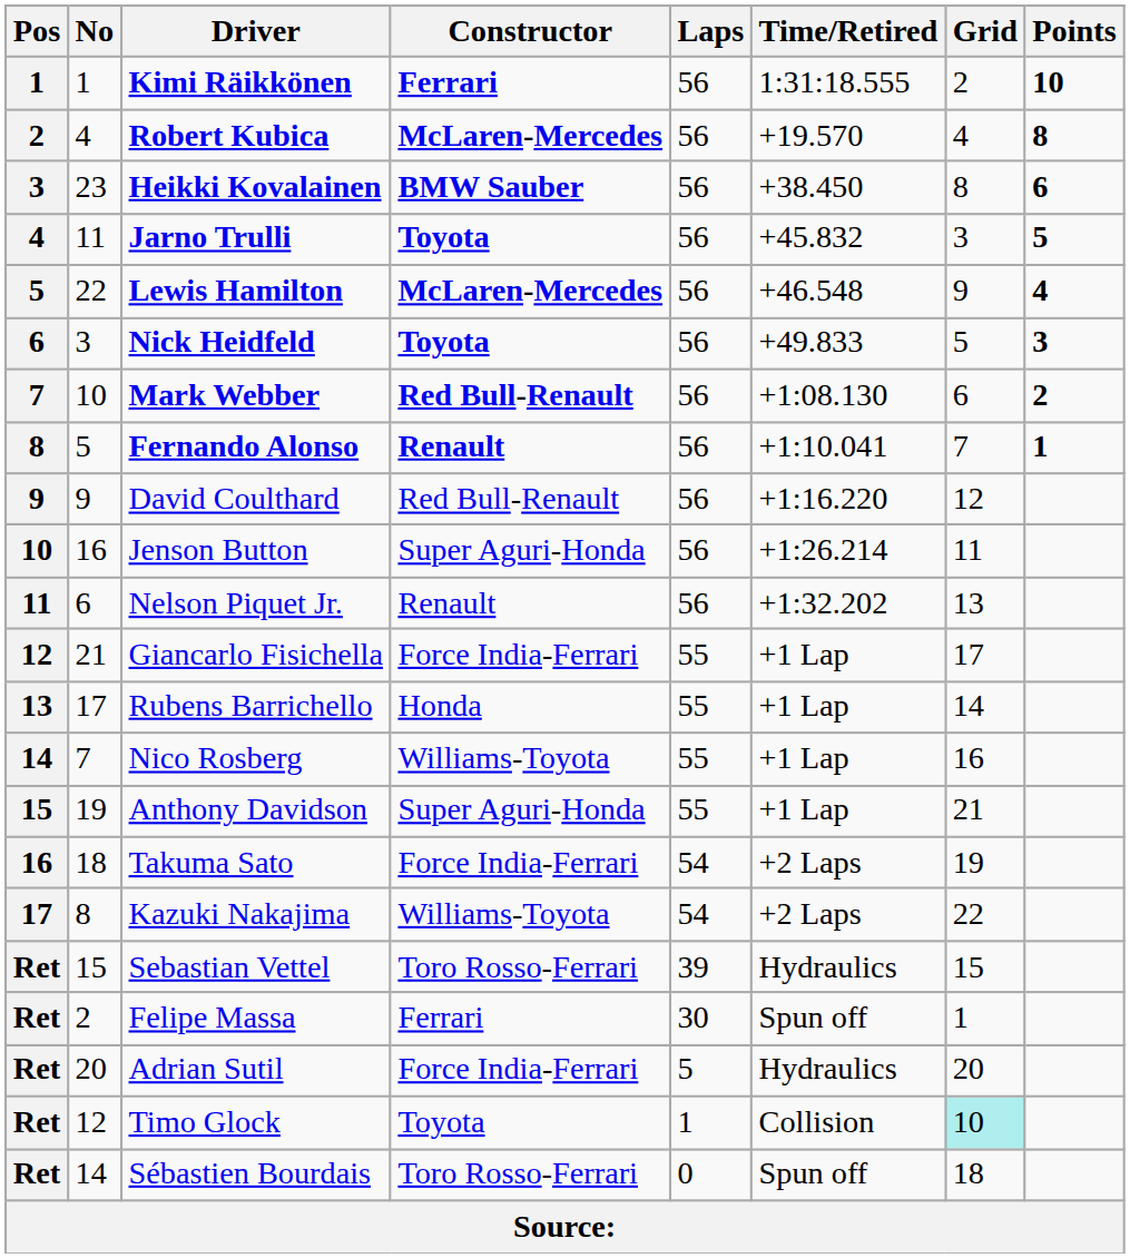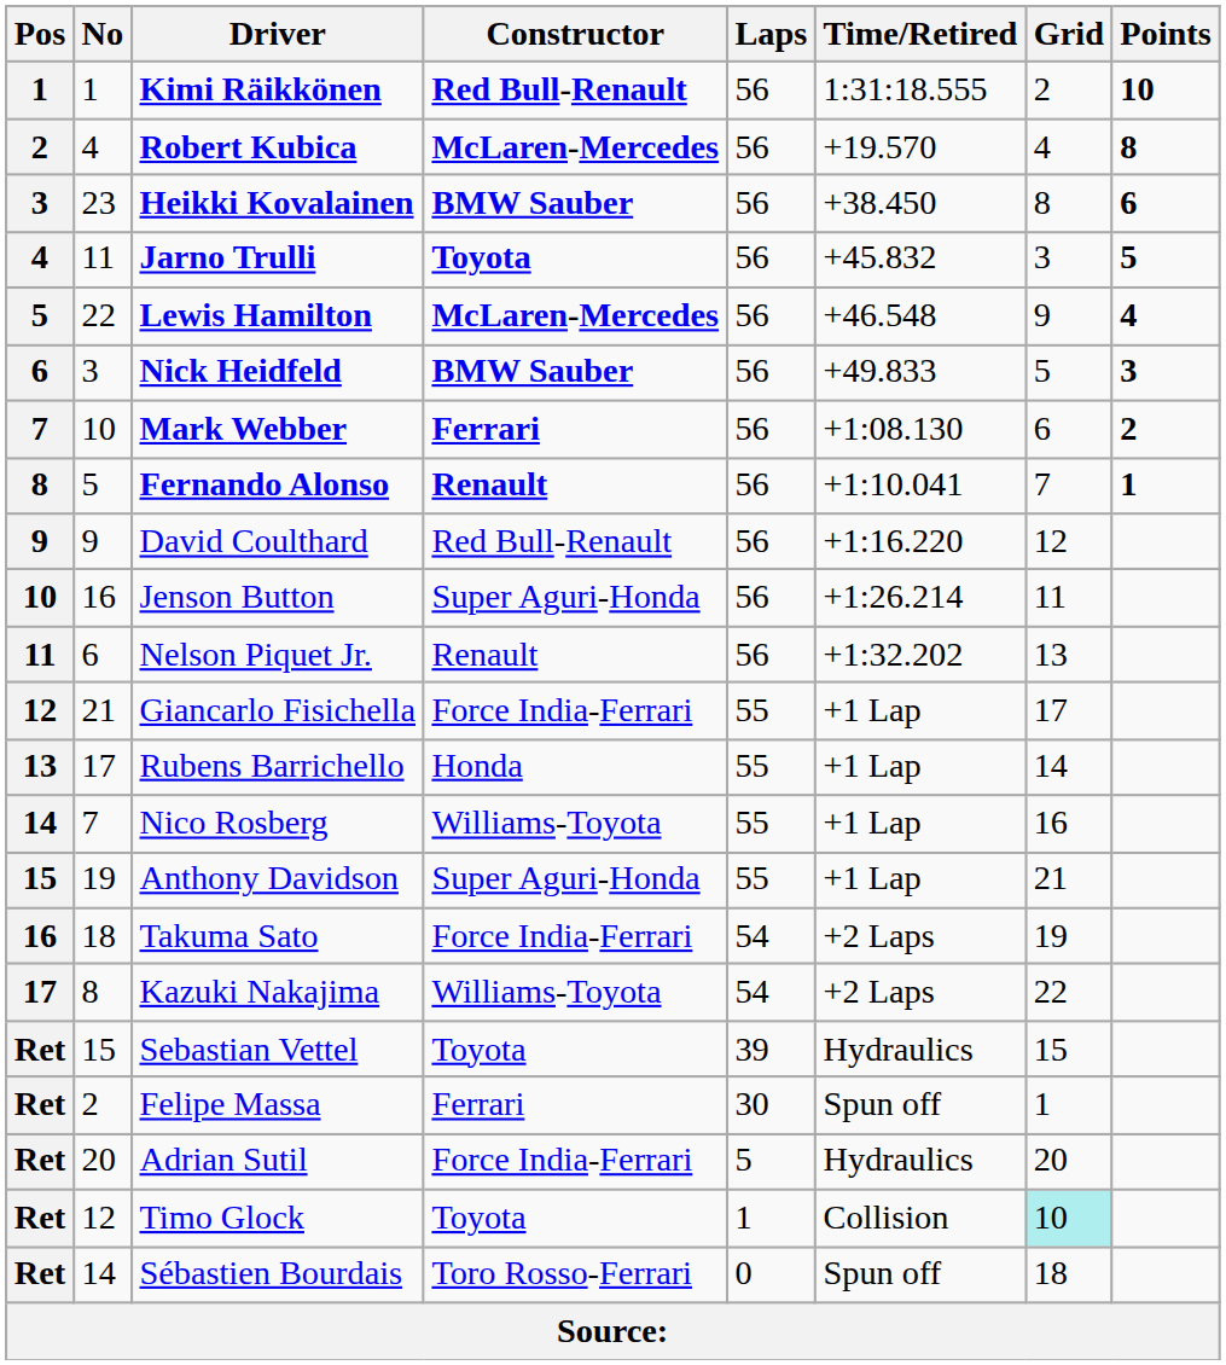 <table class="wikitable" style="font-size: 85%">
 <tr>
 <th>Pos</th>
 <th>No</th>
 <th>Driver</th>
 <th>Constructor</th>
 <th>Laps</th>
 <th>Time/Retired</th>
 <th>Grid</th>
 <th>Points</th>
 </tr>
 <tr>
 <th>1</th>
 <td>1</td>
 <td> <strong><a href='#'>Kimi Räikkönen</a></strong></td>
-<td><strong><a href='#'>Ferrari</a></strong></td>
+<td><strong><a href='#'>Red Bull</a>-<a href='#'>Renault</a></strong></td>
 <td>56</td>
 <td>1:31:18.555</td>
 <td>2</td>
 <td><strong>10</strong></td>
 </tr>
 <tr>
 <th>2</th>
 <td>4</td>
 <td> <strong><a href='#'>Robert Kubica</a></strong></td>
 <td><strong><a href='#'>McLaren</a>-<a href='#'>Mercedes</a></strong></td>
 <td>56</td>
 <td>+19.570</td>
 <td>4</td>
 <td><strong>8</strong></td>
 </tr>
 <tr>
 <th>3</th>
 <td>23</td>
 <td> <strong><a href='#'>Heikki Kovalainen</a></strong></td>
 <td><strong><a href='#'>BMW Sauber</a></strong></td>
 <td>56</td>
 <td>+38.450</td>
 <td>8</td>
 <td><strong>6</strong></td>
 </tr>
 <tr>
 <th>4</th>
 <td>11</td>
 <td> <strong><a href='#'>Jarno Trulli</a></strong></td>
 <td><strong><a href='#'>Toyota</a></strong></td>
 <td>56</td>
 <td>+45.832</td>
 <td>3</td>
 <td><strong>5</strong></td>
 </tr>
 <tr>
 <th>5</th>
 <td>22</td>
 <td> <strong><a href='#'>Lewis Hamilton</a></strong></td>
 <td><strong><a href='#'>McLaren</a>-<a href='#'>Mercedes</a></strong></td>
 <td>56</td>
 <td>+46.548</td>
 <td>9</td>
 <td><strong>4</strong></td>
 </tr>
 <tr>
 <th>6</th>
 <td>3</td>
 <td> <strong><a href='#'>Nick Heidfeld</a></strong></td>
-<td><strong><a href='#'>Toyota</a></strong></td>
+<td><strong><a href='#'>BMW Sauber</a></strong></td>
 <td>56</td>
 <td>+49.833</td>
 <td>5</td>
 <td><strong>3</strong></td>
 </tr>
 <tr>
 <th>7</th>
 <td>10</td>
 <td> <strong><a href='#'>Mark Webber</a></strong></td>
-<td><strong><a href='#'>Red Bull</a>-<a href='#'>Renault</a></strong></td>
+<td><strong><a href='#'>Ferrari</a></strong></td>
 <td>56</td>
 <td>+1:08.130</td>
 <td>6</td>
 <td><strong>2</strong></td>
 </tr>
 <tr>
 <th>8</th>
 <td>5</td>
 <td> <strong><a href='#'>Fernando Alonso</a></strong></td>
 <td><strong><a href='#'>Renault</a></strong></td>
 <td>56</td>
 <td>+1:10.041</td>
 <td>7</td>
 <td><strong>1</strong></td>
 </tr>
 <tr>
 <th>9</th>
 <td>9</td>
 <td> <a href='#'>David Coulthard</a></td>
 <td><a href='#'>Red Bull</a>-<a href='#'>Renault</a></td>
 <td>56</td>
 <td>+1:16.220</td>
 <td>12</td>
 <td></td>
 </tr>
 <tr>
 <th>10</th>
 <td>16</td>
 <td> <a href='#'>Jenson Button</a></td>
 <td><a href='#'>Super Aguri</a>-<a href='#'>Honda</a></td>
 <td>56</td>
 <td>+1:26.214</td>
 <td>11</td>
 <td></td>
 </tr>
 <tr>
 <th>11</th>
 <td>6</td>
 <td> <a href='#'>Nelson Piquet Jr.</a></td>
 <td><a href='#'>Renault</a></td>
 <td>56</td>
 <td>+1:32.202</td>
 <td>13</td>
 <td></td>
 </tr>
 <tr>
 <th>12</th>
 <td>21</td>
 <td> <a href='#'>Giancarlo Fisichella</a></td>
 <td><a href='#'>Force India</a>-<a href='#'>Ferrari</a></td>
 <td>55</td>
 <td>+1 Lap</td>
 <td>17</td>
 <td></td>
 </tr>
 <tr>
 <th>13</th>
 <td>17</td>
 <td> <a href='#'>Rubens Barrichello</a></td>
 <td><a href='#'>Honda</a></td>
 <td>55</td>
 <td>+1 Lap</td>
 <td>14</td>
 <td></td>
 </tr>
 <tr>
 <th>14</th>
 <td>7</td>
 <td> <a href='#'>Nico Rosberg</a></td>
 <td><a href='#'>Williams</a>-<a href='#'>Toyota</a></td>
 <td>55</td>
 <td>+1 Lap</td>
 <td>16</td>
 <td></td>
 </tr>
 <tr>
 <th>15</th>
 <td>19</td>
 <td> <a href='#'>Anthony Davidson</a></td>
 <td><a href='#'>Super Aguri</a>-<a href='#'>Honda</a></td>
 <td>55</td>
 <td>+1 Lap</td>
 <td>21</td>
 <td></td>
 </tr>
 <tr>
 <th>16</th>
 <td>18</td>
 <td> <a href='#'>Takuma Sato</a></td>
 <td><a href='#'>Force India</a>-<a href='#'>Ferrari</a></td>
 <td>54</td>
 <td>+2 Laps</td>
 <td>19</td>
 <td></td>
 </tr>
 <tr>
 <th>17</th>
 <td>8</td>
 <td> <a href='#'>Kazuki Nakajima</a></td>
 <td><a href='#'>Williams</a>-<a href='#'>Toyota</a></td>
 <td>54</td>
 <td>+2 Laps</td>
 <td>22</td>
 <td></td>
 </tr>
 <tr>
 <th>Ret</th>
 <td>15</td>
 <td> <a href='#'>Sebastian Vettel</a></td>
-<td><a href='#'>Toro Rosso</a>-<a href='#'>Ferrari</a></td>
+<td><a href='#'>Toyota</a></td>
 <td>39</td>
 <td>Hydraulics</td>
 <td>15</td>
 <td></td>
 </tr>
 <tr>
 <th>Ret</th>
 <td>2</td>
 <td> <a href='#'>Felipe Massa</a></td>
 <td><a href='#'>Ferrari</a></td>
 <td>30</td>
 <td>Spun off</td>
 <td>1</td>
 <td></td>
 </tr>
 <tr>
 <th>Ret</th>
 <td>20</td>
 <td> <a href='#'>Adrian Sutil</a></td>
 <td><a href='#'>Force India</a>-<a href='#'>Ferrari</a></td>
 <td>5</td>
 <td>Hydraulics</td>
 <td>20</td>
 <td></td>
 </tr>
 <tr>
 <th>Ret</th>
 <td>12</td>
 <td> <a href='#'>Timo Glock</a></td>
 <td><a href='#'>Toyota</a></td>
 <td>1</td>
 <td>Collision</td>
 <td style="background: paleturquoise;">10</td>
 <td></td>
 </tr>
 <tr>
 <th>Ret</th>
 <td>14</td>
 <td> <a href='#'>Sébastien Bourdais</a></td>
 <td><a href='#'>Toro Rosso</a>-<a href='#'>Ferrari</a></td>
 <td>0</td>
 <td>Spun off</td>
 <td>18</td>
 <td></td>
 </tr>
 <tr>
 <th colspan="8">Source: </th>
 </tr>
 </table>
